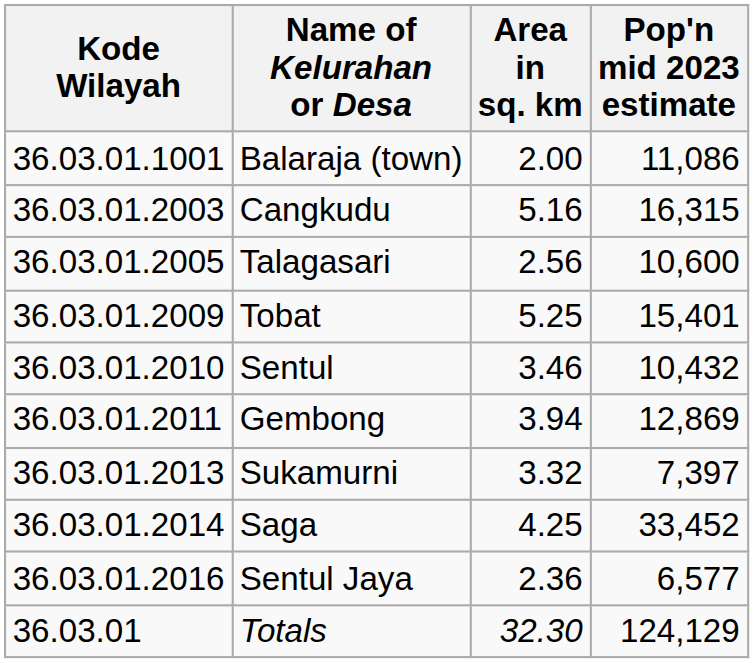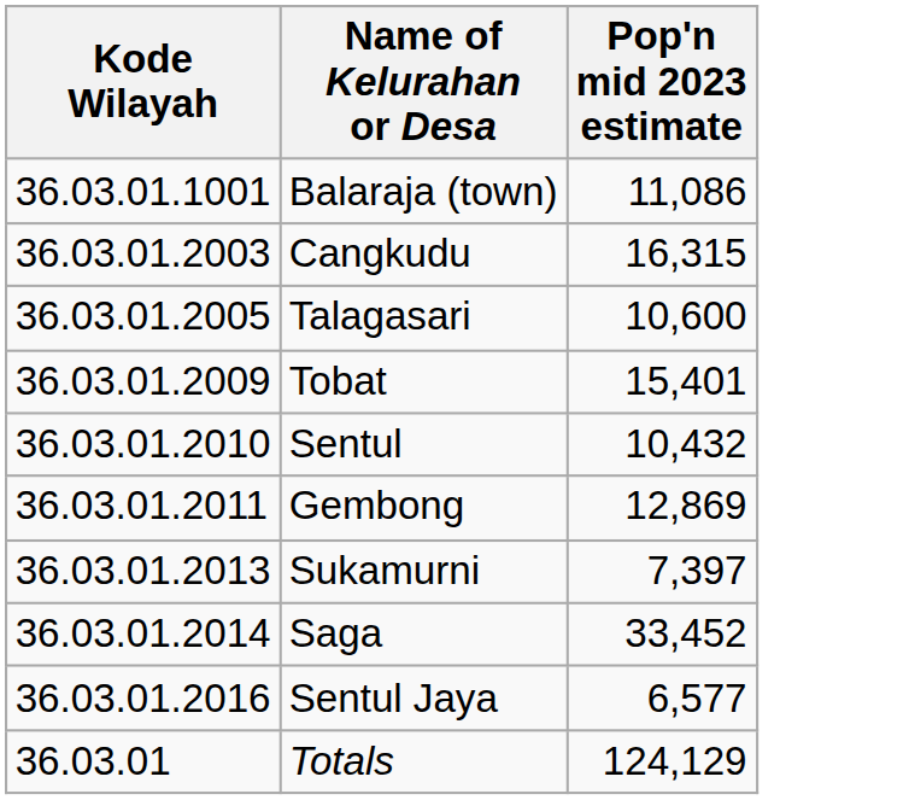 <table class="wikitable">
 <tr>
 <th>Kode <br>Wilayah</th>
 <th>Name of <br><em>Kelurahan</em> <br>or <em>Desa</em></th>
-<th>Area <br>in <br>sq. km</th>
 <th>Pop'n<br>mid 2023<br>estimate</th>
 </tr>
 <tr>
 <td>36.03.01.1001</td>
 <td>Balaraja (town)</td>
-<td align="right">2.00</td>
 <td align="right">11,086</td>
 </tr>
 <tr>
 <td>36.03.01.2003</td>
 <td>Cangkudu</td>
-<td align="right">5.16</td>
 <td align="right">16,315</td>
 </tr>
 <tr>
 <td>36.03.01.2005</td>
 <td>Talagasari</td>
-<td align="right">2.56</td>
 <td align="right">10,600</td>
 </tr>
 <tr>
 <td>36.03.01.2009</td>
 <td>Tobat</td>
-<td align="right">5.25</td>
 <td align="right">15,401</td>
 </tr>
 <tr>
 <td>36.03.01.2010</td>
 <td>Sentul</td>
-<td align="right">3.46</td>
 <td align="right">10,432</td>
 </tr>
 <tr>
 <td>36.03.01.2011</td>
 <td>Gembong</td>
-<td align="right">3.94</td>
 <td align="right">12,869</td>
 </tr>
 <tr>
 <td>36.03.01.2013</td>
 <td>Sukamurni</td>
-<td align="right">3.32</td>
 <td align="right">7,397</td>
 </tr>
 <tr>
 <td>36.03.01.2014</td>
 <td>Saga</td>
-<td align="right">4.25</td>
 <td align="right">33,452</td>
 </tr>
 <tr>
 <td>36.03.01.2016</td>
 <td>Sentul Jaya</td>
-<td align="right">2.36</td>
 <td align="right">6,577</td>
 </tr>
 <tr>
 <td>36.03.01</td>
 <td><em>Totals</em></td>
-<td align="right"><em>32.30</em></td>
 <td align="right">124,129</td>
 </tr>
 </table>
